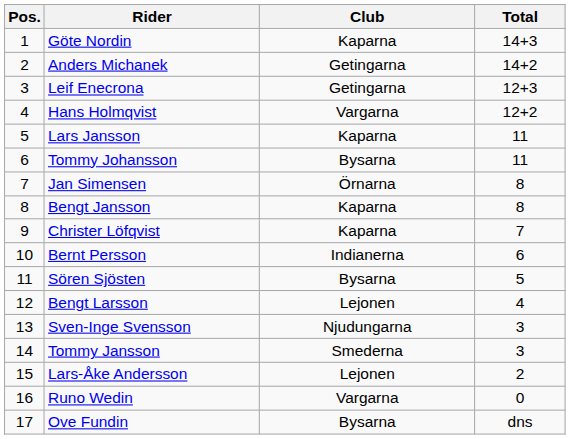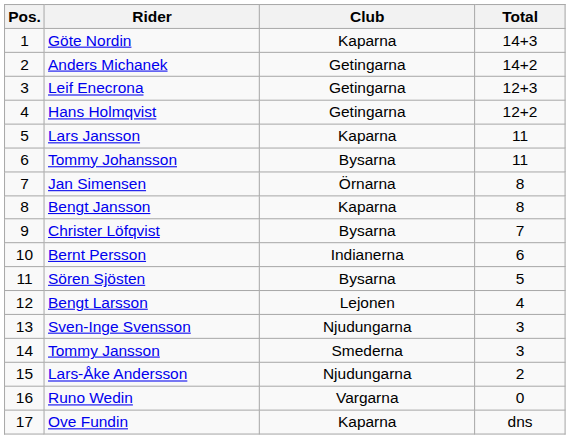 <table class=wikitable style="font-size:93%;">
 <tr>
 <th width=25px>Pos.</th>
 <th width=200px>Rider</th>
 <th width=200px>Club</th>
 <th width=80px>Total</th>
 </tr>
 <tr align=center>
 <td>1</td>
 <td align=left><a href='#'>Göte Nordin</a></td>
 <td>Kaparna</td>
 <td>14+3</td>
 </tr>
 <tr align=center>
 <td>2</td>
 <td align=left><a href='#'>Anders Michanek</a></td>
 <td>Getingarna</td>
 <td>14+2</td>
 </tr>
 <tr align=center>
 <td>3</td>
 <td align=left><a href='#'>Leif Enecrona</a></td>
 <td>Getingarna</td>
 <td>12+3</td>
 </tr>
 <tr align=center>
 <td>4</td>
 <td align=left><a href='#'>Hans Holmqvist</a></td>
-<td>Vargarna</td>
+<td>Getingarna</td>
 <td>12+2</td>
 </tr>
 <tr align=center>
 <td>5</td>
 <td align=left><a href='#'>Lars Jansson</a></td>
 <td>Kaparna</td>
 <td>11</td>
 </tr>
 <tr align=center>
 <td>6</td>
 <td align=left><a href='#'>Tommy Johansson</a></td>
 <td>Bysarna</td>
 <td>11</td>
 </tr>
 <tr align=center>
 <td>7</td>
 <td align=left><a href='#'>Jan Simensen</a></td>
 <td>Örnarna</td>
 <td>8</td>
 </tr>
 <tr align=center>
 <td>8</td>
 <td align=left><a href='#'>Bengt Jansson</a></td>
 <td>Kaparna</td>
 <td>8</td>
 </tr>
 <tr align=center>
 <td>9</td>
 <td align=left><a href='#'>Christer Löfqvist</a></td>
-<td>Kaparna</td>
+<td>Bysarna</td>
 <td>7</td>
 </tr>
 <tr align=center>
 <td>10</td>
 <td align=left><a href='#'>Bernt Persson</a></td>
 <td>Indianerna</td>
 <td>6</td>
 </tr>
 <tr align=center>
 <td>11</td>
 <td align=left><a href='#'>Sören Sjösten</a></td>
 <td>Bysarna</td>
 <td>5</td>
 </tr>
 <tr align=center>
 <td>12</td>
 <td align=left><a href='#'>Bengt Larsson</a></td>
 <td>Lejonen</td>
 <td>4</td>
 </tr>
 <tr align=center>
 <td>13</td>
 <td align=left><a href='#'>Sven-Inge Svensson</a></td>
 <td>Njudungarna</td>
 <td>3</td>
 </tr>
 <tr align=center>
 <td>14</td>
 <td align=left><a href='#'>Tommy Jansson</a></td>
 <td>Smederna</td>
 <td>3</td>
 </tr>
 <tr align=center>
 <td>15</td>
 <td align=left><a href='#'>Lars-Åke Andersson</a></td>
-<td>Lejonen</td>
+<td>Njudungarna</td>
 <td>2</td>
 </tr>
 <tr align=center>
 <td>16</td>
 <td align=left><a href='#'>Runo Wedin</a></td>
 <td>Vargarna</td>
 <td>0</td>
 </tr>
 <tr align=center>
 <td>17</td>
 <td align=left><a href='#'>Ove Fundin</a></td>
-<td>Bysarna</td>
+<td>Kaparna</td>
 <td>dns</td>
 </tr>
 </table>
